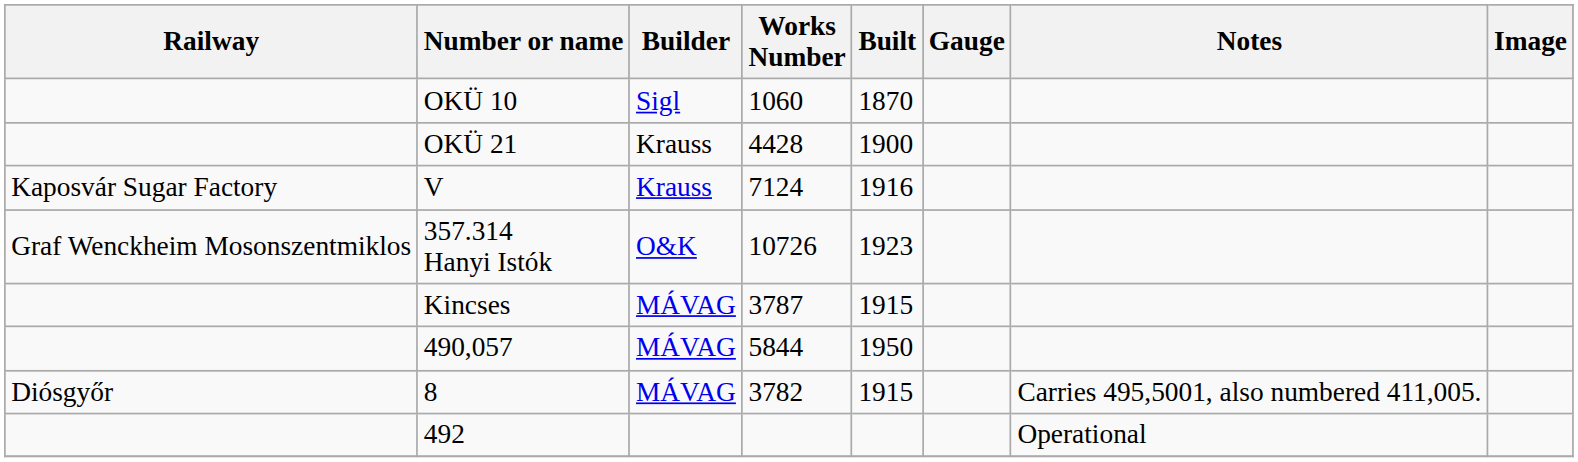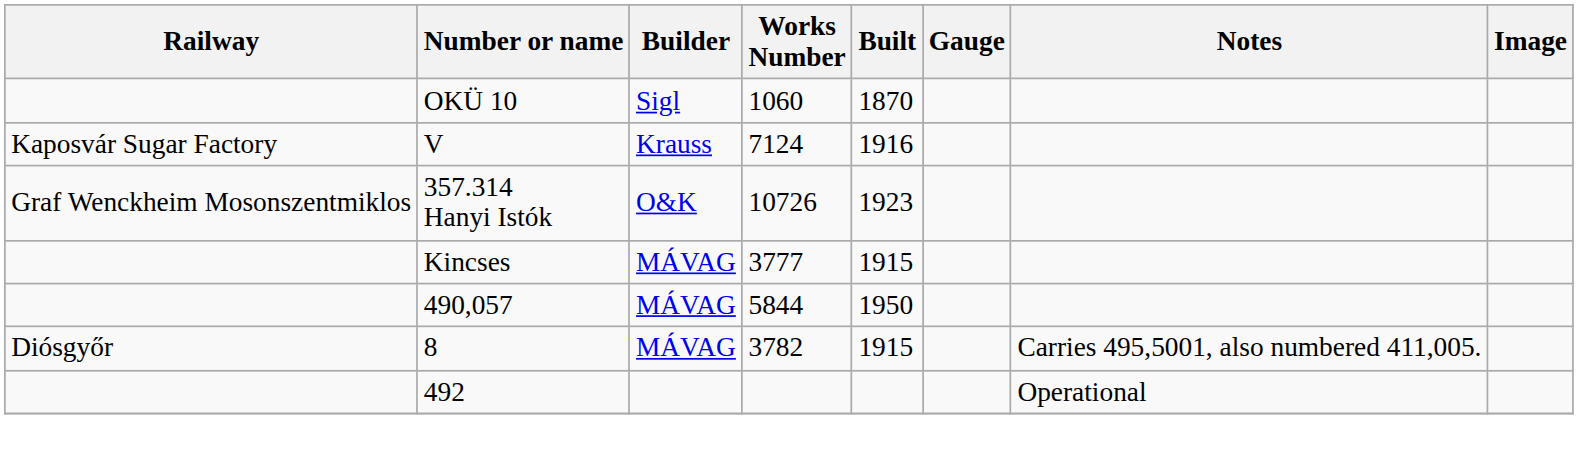 <table class="wikitable sortable">
 <tr>
 <th>Railway</th>
 <th>Number or name</th>
 <th>Builder</th>
 <th>Works<br>Number</th>
 <th>Built</th>
 <th>Gauge</th>
 <th>Notes</th>
 <th>Image</th>
 </tr>
 <tr>
 <td></td>
 <td>OKÜ 10</td>
 <td><a href='#'>Sigl</a></td>
 <td>1060</td>
 <td>1870</td>
-<td></td>
-<td></td>
-<td></td>
-</tr>
-<tr>
-<td></td>
-<td>OKÜ 21</td>
-<td>Krauss</td>
-<td>4428</td>
-<td>1900</td>
 <td></td>
 <td></td>
 <td></td>
 </tr>
 <tr>
 <td>Kaposvár Sugar Factory</td>
 <td>V</td>
 <td><a href='#'>Krauss</a></td>
 <td>7124</td>
 <td>1916</td>
 <td></td>
 <td></td>
 <td></td>
 </tr>
 <tr>
 <td>Graf Wenckheim Mosonszentmiklos</td>
 <td>357.314<br>Hanyi Istók</td>
 <td><a href='#'>O&K</a></td>
 <td>10726</td>
 <td>1923</td>
 <td></td>
 <td></td>
 <td></td>
 </tr>
 <tr>
 <td></td>
 <td>Kincses</td>
 <td><a href='#'>MÁVAG</a></td>
-<td>3787</td>
+<td>3777</td>
 <td>1915</td>
 <td></td>
 <td></td>
 <td></td>
 </tr>
 <tr>
 <td></td>
 <td>490,057</td>
 <td><a href='#'>MÁVAG</a></td>
 <td>5844</td>
 <td>1950</td>
 <td></td>
 <td></td>
 <td></td>
 </tr>
 <tr>
 <td>Diósgyőr</td>
 <td>8</td>
 <td><a href='#'>MÁVAG</a></td>
 <td>3782</td>
 <td>1915</td>
 <td></td>
 <td>Carries 495,5001, also numbered 411,005.</td>
 <td></td>
 </tr>
 <tr>
 <td></td>
 <td>492</td>
 <td></td>
 <td></td>
 <td></td>
 <td></td>
 <td>Operational</td>
 <td></td>
 </tr>
 <tr>
 </tr>
 </table>
